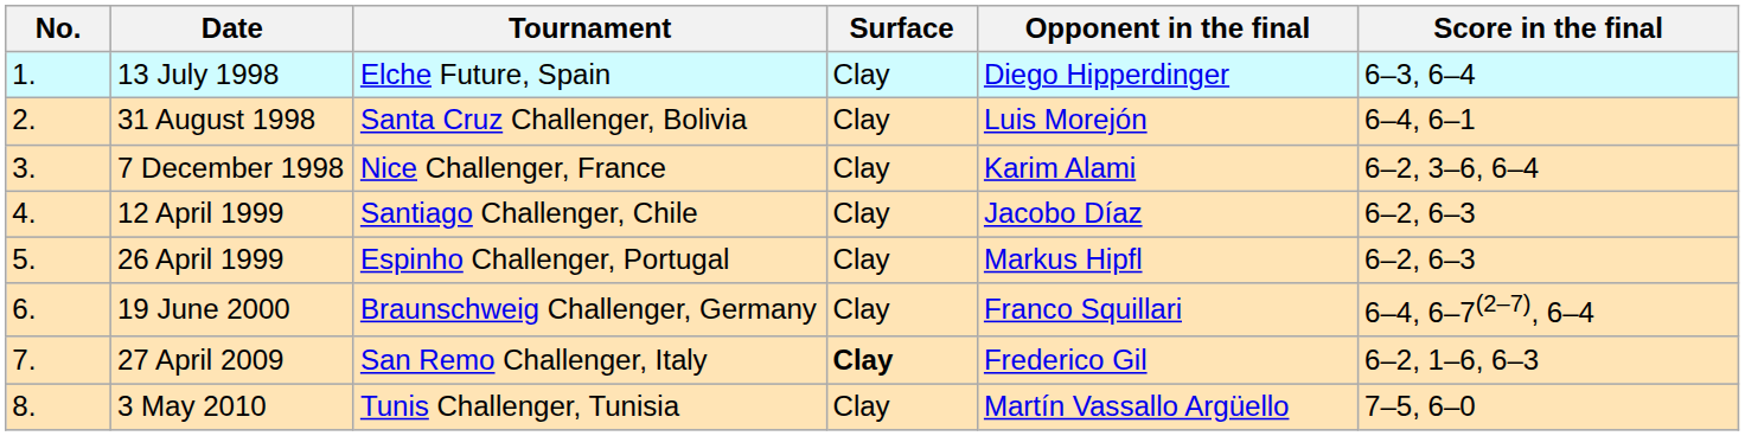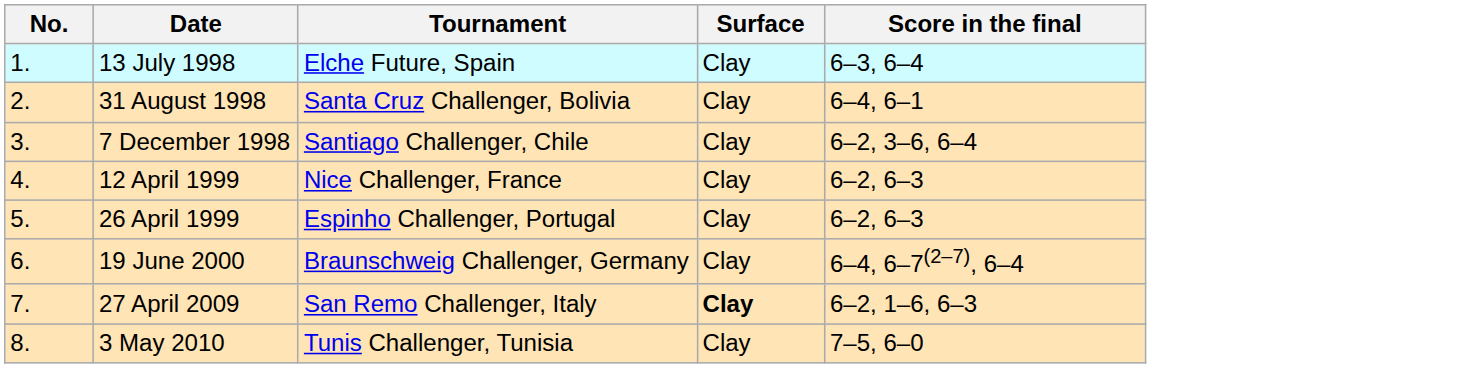 <table class="wikitable sortable" style="font-size:97%">
 <tr>
 <th width="50">No.</th>
 <th width="125">Date</th>
 <th width="250">Tournament</th>
 <th width="75">Surface</th>
-<th width="200">Opponent in the final</th>
 <th width="200" class="unsortable">Score in the final</th>
 </tr>
 <tr style="background:#cffcff;">
 <td>1.</td>
 <td>13 July 1998</td>
 <td><a href='#'>Elche</a> Future, Spain</td>
 <td>Clay</td>
-<td> <a href='#'>Diego Hipperdinger</a></td>
 <td>6–3, 6–4</td>
 </tr>
 <tr style="background:moccasin;">
 <td>2.</td>
 <td>31 August 1998</td>
 <td><a href='#'>Santa Cruz</a> Challenger, Bolivia</td>
 <td>Clay</td>
-<td> <a href='#'>Luis Morejón</a></td>
 <td>6–4, 6–1</td>
 </tr>
 <tr style="background:moccasin;">
 <td>3.</td>
 <td>7 December 1998</td>
-<td><a href='#'>Nice</a> Challenger, France</td>
+<td><a href='#'>Santiago</a> Challenger, Chile</td>
 <td>Clay</td>
-<td> <a href='#'>Karim Alami</a></td>
 <td>6–2, 3–6, 6–4</td>
 </tr>
 <tr style="background:moccasin;">
 <td>4.</td>
 <td>12 April 1999</td>
-<td><a href='#'>Santiago</a> Challenger, Chile</td>
+<td><a href='#'>Nice</a> Challenger, France</td>
 <td>Clay</td>
-<td> <a href='#'>Jacobo Díaz</a></td>
 <td>6–2, 6–3</td>
 </tr>
 <tr style="background:moccasin;">
 <td>5.</td>
 <td>26 April 1999</td>
 <td><a href='#'>Espinho</a> Challenger, Portugal</td>
 <td>Clay</td>
-<td> <a href='#'>Markus Hipfl</a></td>
 <td>6–2, 6–3</td>
 </tr>
 <tr style="background:moccasin;">
 <td>6.</td>
 <td>19 June 2000</td>
 <td><a href='#'>Braunschweig</a> Challenger, Germany</td>
 <td>Clay</td>
-<td> <a href='#'>Franco Squillari</a></td>
 <td>6–4, 6–7<sup>(2–7)</sup>, 6–4</td>
 </tr>
 <tr style="background:moccasin;">
 <td>7.</td>
 <td>27 April 2009</td>
 <td><a href='#'>San Remo</a> Challenger, Italy</td>
 <td><strong>Clay</strong></td>
-<td> <a href='#'>Frederico Gil</a></td>
 <td>6–2, 1–6, 6–3</td>
 </tr>
 <tr style="background:moccasin;">
 <td>8.</td>
 <td>3 May 2010</td>
 <td><a href='#'>Tunis</a> Challenger, Tunisia</td>
 <td>Clay</td>
-<td> <a href='#'>Martín Vassallo Argüello</a></td>
 <td>7–5, 6–0</td>
 </tr>
 </table>
